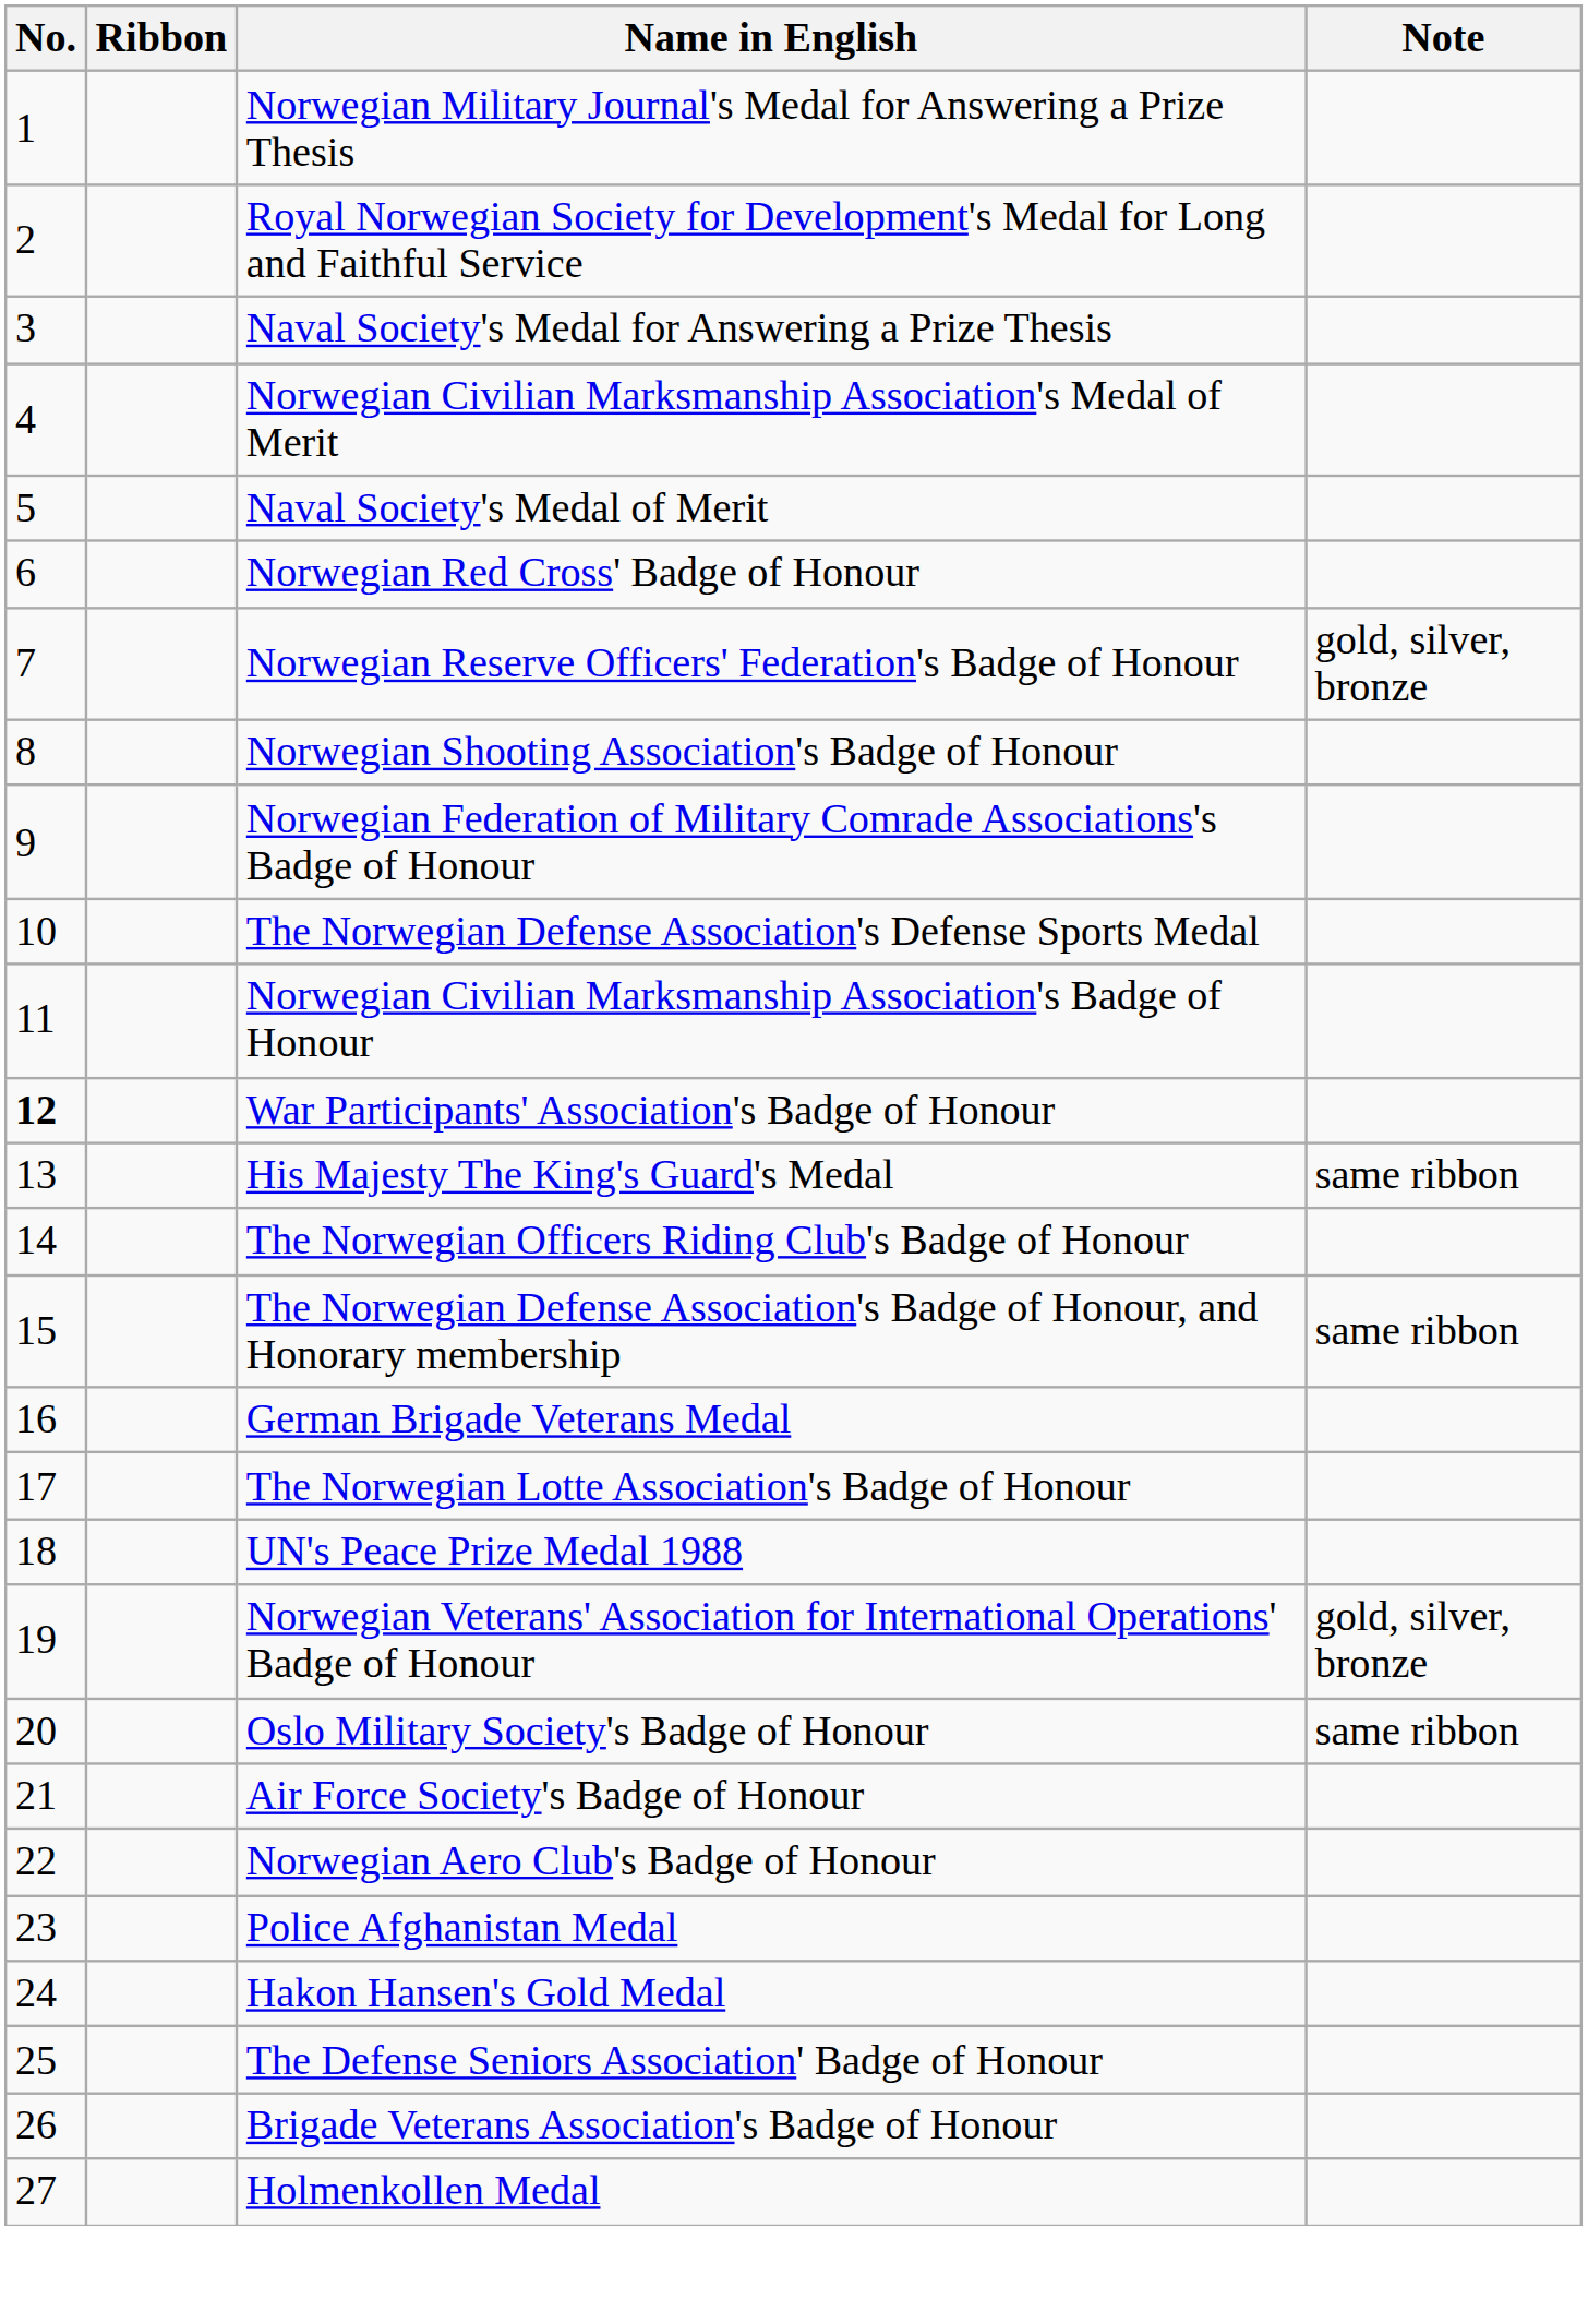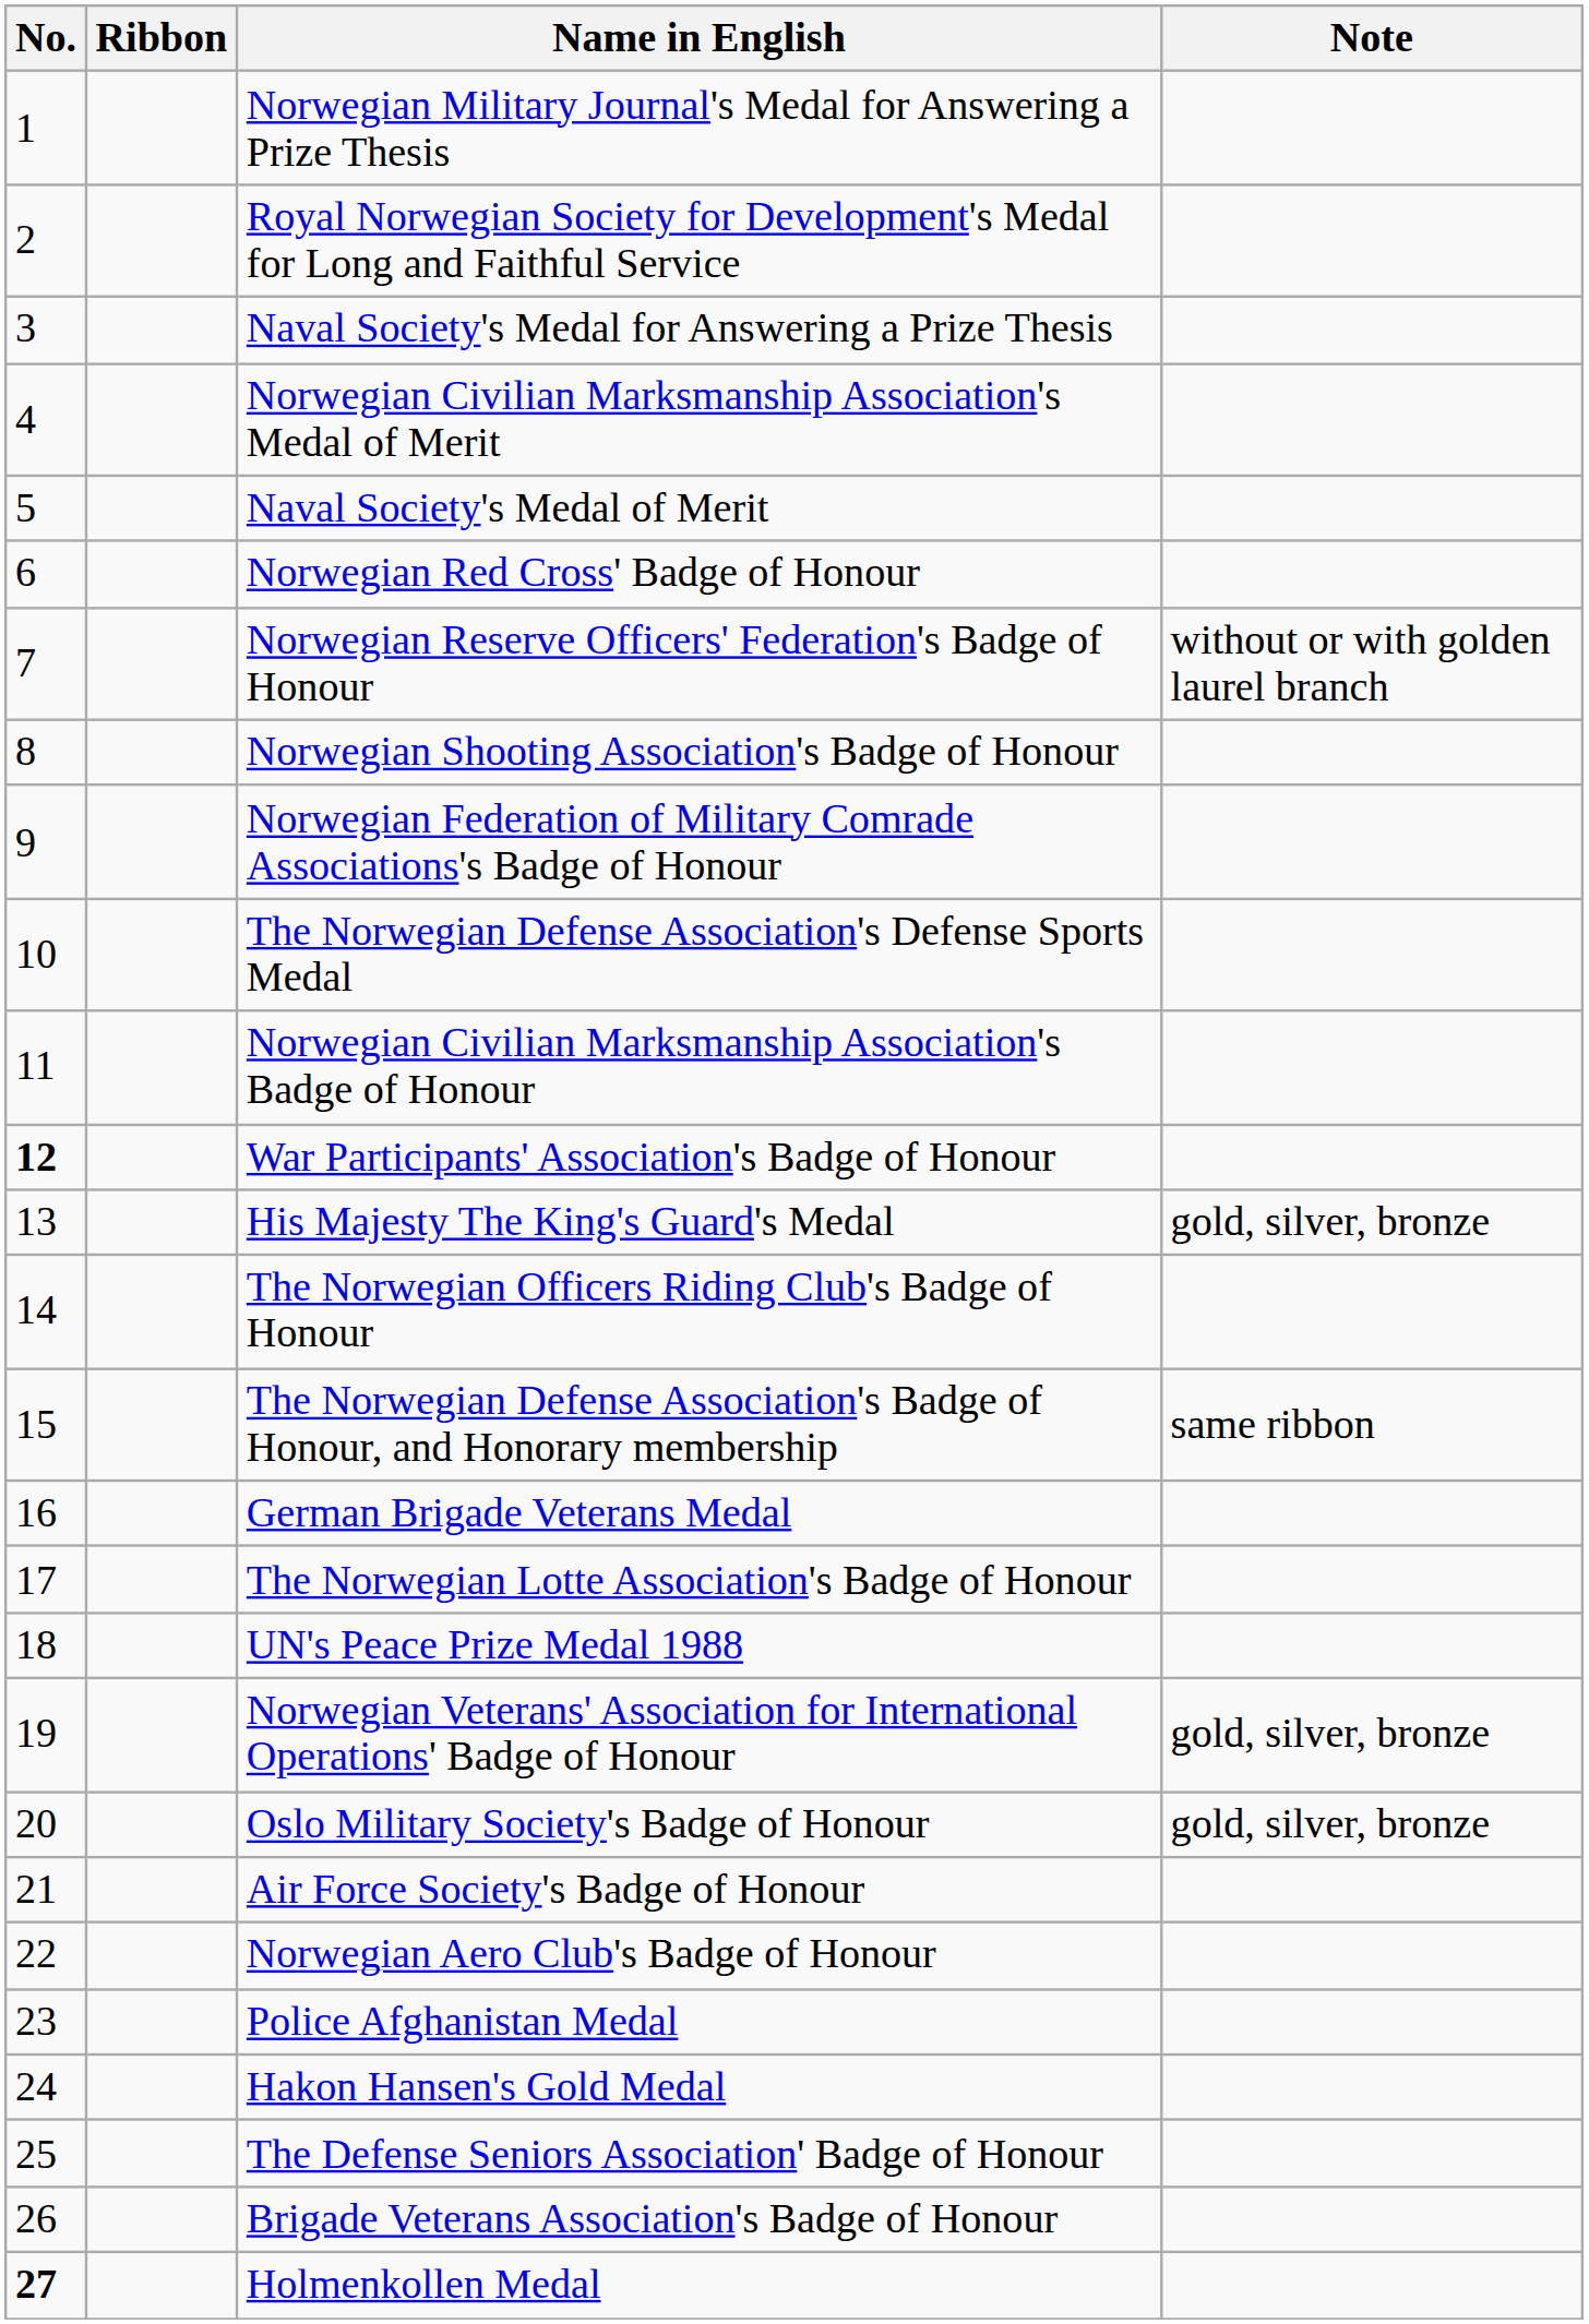 <table class="wikitable">
 <tr>
 <th>No.</th>
 <th>Ribbon</th>
 <th>Name in English</th>
 <th>Note</th>
 </tr>
 <tr>
 <td>1</td>
 <td></td>
 <td><a href='#'>Norwegian Military Journal</a>'s Medal for Answering a Prize Thesis</td>
 <td></td>
 </tr>
 <tr>
 <td>2</td>
 <td></td>
 <td><a href='#'>Royal Norwegian Society for Development</a>'s Medal for Long and Faithful Service</td>
 <td></td>
 </tr>
 <tr>
 <td>3</td>
 <td></td>
 <td><a href='#'>Naval Society</a>'s Medal for Answering a Prize Thesis</td>
 <td></td>
 </tr>
 <tr>
 <td>4</td>
 <td></td>
 <td><a href='#'>Norwegian Civilian Marksmanship Association</a>'s Medal of Merit</td>
 <td></td>
 </tr>
 <tr>
 <td>5</td>
 <td></td>
 <td><a href='#'>Naval Society</a>'s Medal of Merit</td>
 <td></td>
 </tr>
 <tr>
 <td>6</td>
 <td></td>
 <td><a href='#'>Norwegian Red Cross</a>' Badge of Honour</td>
 <td></td>
 </tr>
 <tr>
 <td>7</td>
 <td></td>
 <td><a href='#'>Norwegian Reserve Officers' Federation</a>'s Badge of Honour</td>
-<td>gold, silver, bronze</td>
+<td>without or with golden laurel branch</td>
 </tr>
 <tr>
 <td>8</td>
 <td></td>
 <td><a href='#'>Norwegian Shooting Association</a>'s Badge of Honour</td>
 <td></td>
 </tr>
 <tr>
 <td>9</td>
 <td></td>
 <td><a href='#'>Norwegian Federation of Military Comrade Associations</a>'s Badge of Honour</td>
 <td></td>
 </tr>
 <tr>
 <td>10</td>
 <td></td>
 <td><a href='#'>The Norwegian Defense Association</a>'s Defense Sports Medal</td>
 <td></td>
 </tr>
 <tr>
 <td>11</td>
 <td></td>
 <td><a href='#'>Norwegian Civilian Marksmanship Association</a>'s Badge of Honour</td>
 <td></td>
 </tr>
 <tr>
 <td><strong>12</strong></td>
 <td></td>
 <td><a href='#'>War Participants' Association</a>'s Badge of Honour</td>
 <td></td>
 </tr>
 <tr>
 <td>13</td>
 <td></td>
 <td><a href='#'>His Majesty The King's Guard</a>'s Medal</td>
-<td>same ribbon</td>
+<td>gold, silver, bronze</td>
 </tr>
 <tr>
 <td>14</td>
 <td></td>
 <td><a href='#'>The Norwegian Officers Riding Club</a>'s Badge of Honour</td>
 <td></td>
 </tr>
 <tr>
 <td>15</td>
 <td></td>
 <td><a href='#'>The Norwegian Defense Association</a>'s Badge of Honour, and Honorary membership</td>
 <td>same ribbon</td>
 </tr>
 <tr>
 <td>16</td>
 <td></td>
 <td><a href='#'>German Brigade Veterans Medal</a></td>
 <td></td>
 </tr>
 <tr>
 <td>17</td>
 <td></td>
 <td><a href='#'>The Norwegian Lotte Association</a>'s Badge of Honour</td>
 <td></td>
 </tr>
 <tr>
 <td>18</td>
 <td></td>
 <td><a href='#'>UN's Peace Prize Medal 1988</a></td>
 <td></td>
 </tr>
 <tr>
 <td>19</td>
 <td></td>
 <td><a href='#'>Norwegian Veterans' Association for International Operations</a>' Badge of Honour</td>
 <td>gold, silver, bronze</td>
 </tr>
 <tr>
 <td>20</td>
 <td></td>
 <td><a href='#'>Oslo Military Society</a>'s Badge of Honour</td>
-<td>same ribbon</td>
+<td>gold, silver, bronze</td>
 </tr>
 <tr>
 <td>21</td>
 <td></td>
 <td><a href='#'>Air Force Society</a>'s Badge of Honour</td>
 <td></td>
 </tr>
 <tr>
 <td>22</td>
 <td></td>
 <td><a href='#'>Norwegian Aero Club</a>'s Badge of Honour</td>
 <td></td>
 </tr>
 <tr>
 <td>23</td>
 <td></td>
 <td><a href='#'>Police Afghanistan Medal</a></td>
 <td></td>
 </tr>
 <tr>
 <td>24</td>
 <td></td>
 <td><a href='#'>Hakon Hansen's Gold Medal</a></td>
 <td></td>
 </tr>
 <tr>
 <td>25</td>
 <td></td>
 <td><a href='#'>The Defense Seniors Association</a>' Badge of Honour</td>
 <td></td>
 </tr>
 <tr>
 <td>26</td>
 <td></td>
 <td><a href='#'>Brigade Veterans Association</a>'s Badge of Honour</td>
 <td></td>
 </tr>
 <tr>
-<td>27</td>
+<td><strong>27</strong></td>
 <td></td>
 <td><a href='#'>Holmenkollen Medal</a></td>
 <td></td>
 </tr>
 <tr>
 </tr>
 </table>
